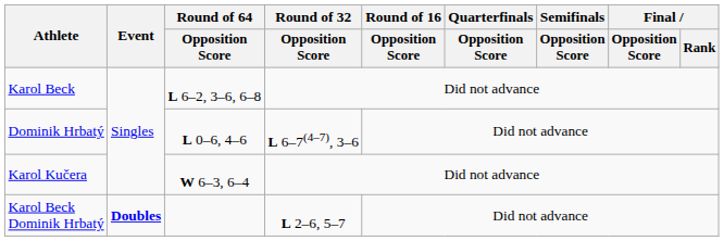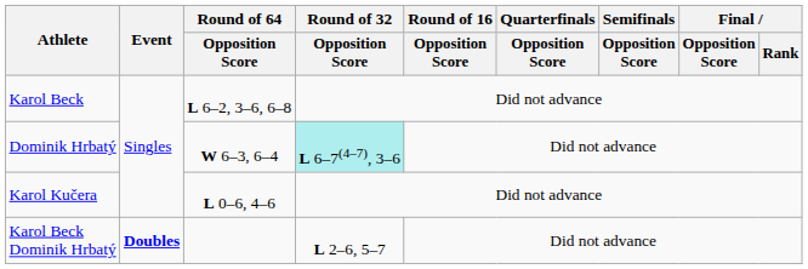 <table class=wikitable style="font-size:90%">
 <tr>
 <th rowspan="2">Athlete</th>
 <th rowspan="2">Event</th>
 <th>Round of 64</th>
 <th>Round of 32</th>
 <th>Round of 16</th>
 <th>Quarterfinals</th>
 <th>Semifinals</th>
 <th colspan=2>Final / </th>
 </tr>
 <tr style="font-size:95%">
 <th>Opposition<br>Score</th>
 <th>Opposition<br>Score</th>
 <th>Opposition<br>Score</th>
 <th>Opposition<br>Score</th>
 <th>Opposition<br>Score</th>
 <th>Opposition<br>Score</th>
 <th>Rank</th>
 </tr>
 <tr align=center>
 <td align=left><a href='#'>Karol Beck</a></td>
 <td align=left rowspan=3><a href='#'>Singles</a></td>
 <td><br><strong>L</strong> 6–2, 3–6, 6–8</td>
 <td colspan=6>Did not advance</td>
 </tr>
 <tr align=center>
 <td align=left><a href='#'>Dominik Hrbatý</a></td>
-<td><br><strong>L</strong> 0–6, 4–6</td>
-<td><br><strong>L</strong> 6–7<sup>(4–7)</sup>, 3–6</td>
+<td><br><strong>W</strong> 6–3, 6–4</td>
+<td style="background: paleturquoise;"><br><strong>L</strong> 6–7<sup>(4–7)</sup>, 3–6</td>
 <td colspan=6>Did not advance</td>
 </tr>
 <tr align=center>
 <td align=left><a href='#'>Karol Kučera</a></td>
-<td><br><strong>W</strong> 6–3, 6–4</td>
+<td><br><strong>L</strong> 0–6, 4–6</td>
 <td colspan=6>Did not advance</td>
 </tr>
 <tr align=center>
 <td align=left><a href='#'>Karol Beck</a><br><a href='#'>Dominik Hrbatý</a></td>
 <td align=left><strong><a href='#'>Doubles</a></strong></td>
 <td></td>
 <td><br><strong>L</strong> 2–6, 5–7</td>
 <td colspan=5>Did not advance</td>
 </tr>
 </table>
